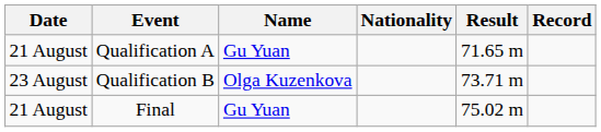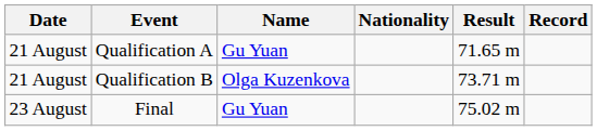 <table class=wikitable style=text-align:center>
 <tr>
 <th>Date</th>
 <th>Event</th>
 <th>Name</th>
 <th>Nationality</th>
 <th>Result</th>
 <th>Record</th>
 </tr>
 <tr>
 <td>21 August</td>
 <td>Qualification A</td>
 <td align=left><a href='#'>Gu Yuan</a></td>
 <td align=left></td>
 <td>71.65 m</td>
 <td></td>
 </tr>
 <tr>
-<td>23 August</td>
+<td>21 August</td>
 <td>Qualification B</td>
 <td align=left><a href='#'>Olga Kuzenkova</a></td>
 <td align=left></td>
 <td>73.71 m</td>
 <td></td>
 </tr>
 <tr>
-<td>21 August</td>
+<td>23 August</td>
 <td>Final</td>
 <td align=left><a href='#'>Gu Yuan</a></td>
 <td align=left></td>
 <td>75.02 m</td>
 <td></td>
 </tr>
 </table>
